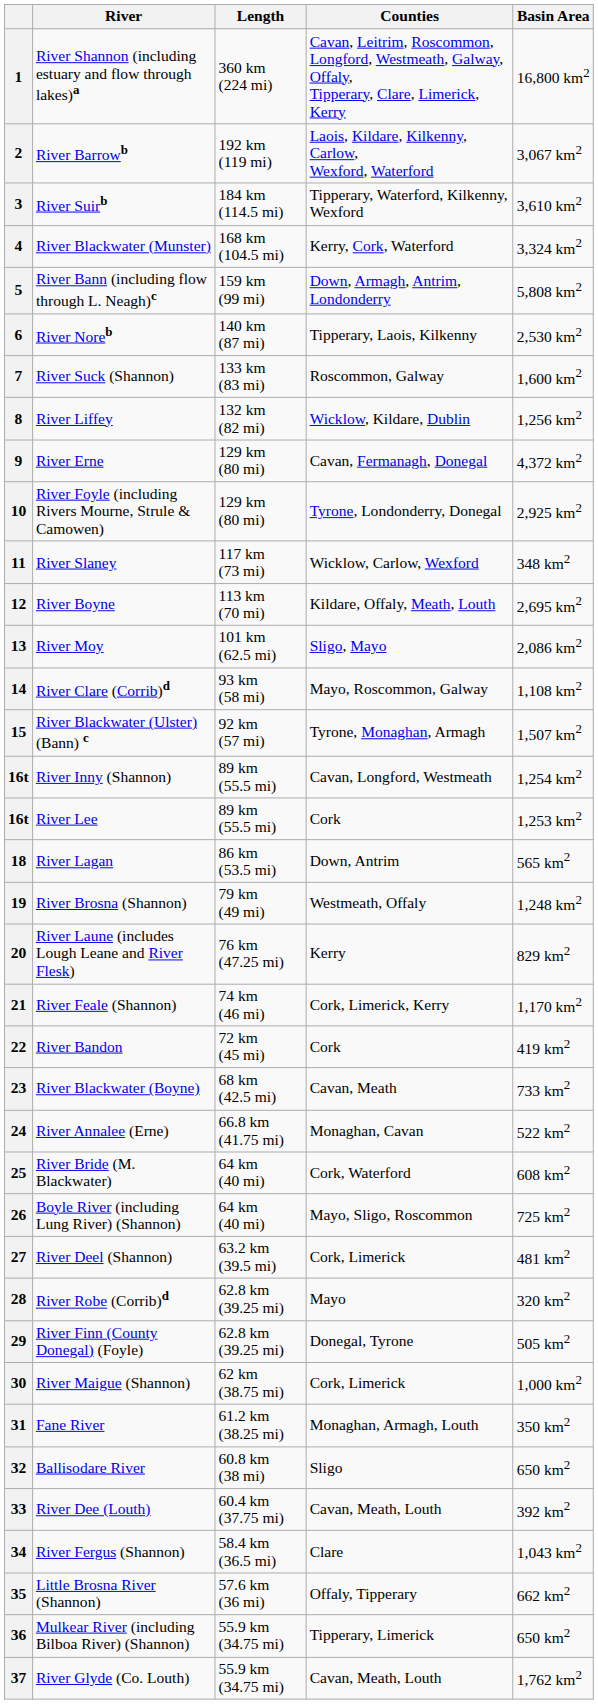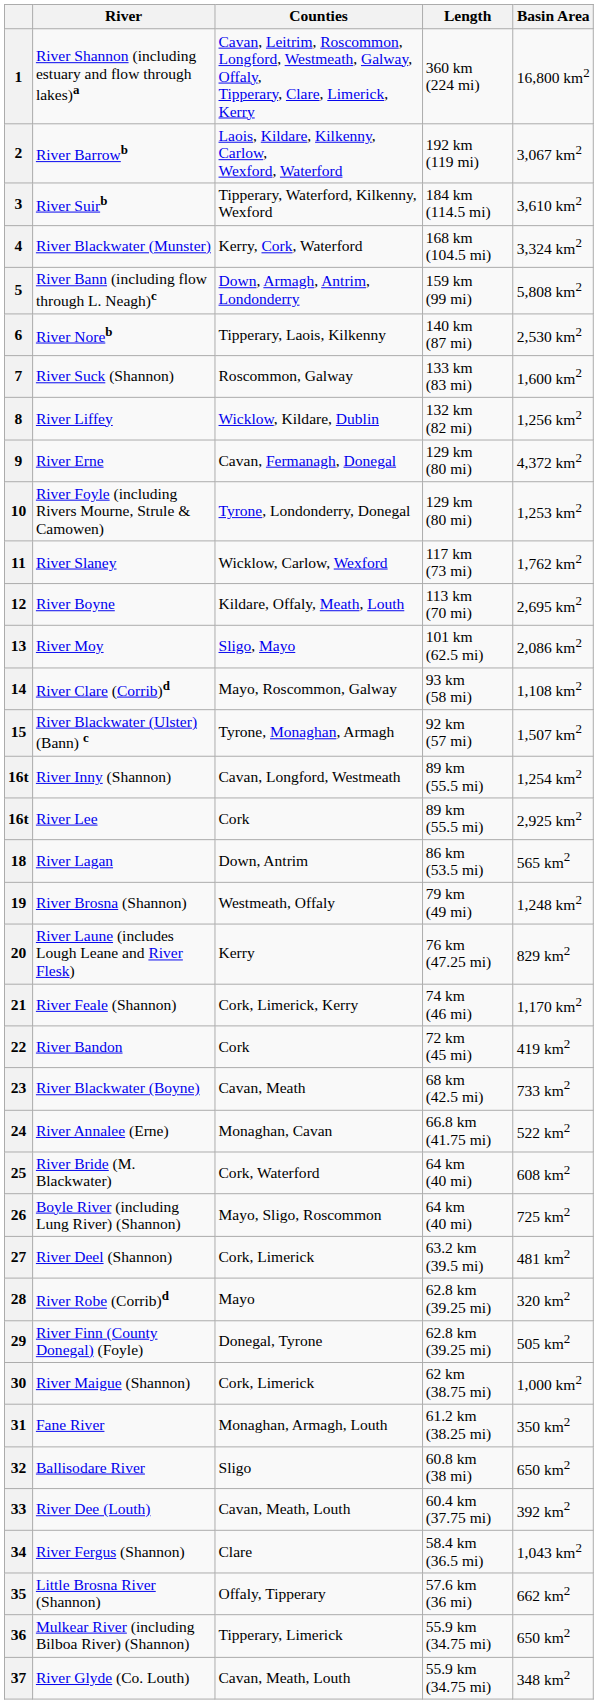 <table class="wikitable sortable">
 <tr>
 <th></th>
 <th>River</th>
+<th>Counties</th>
 <th>Length</th>
-<th>Counties</th>
 <th>Basin Area</th>
 </tr>
 <tr>
 <th>1</th>
 <td><a href='#'>River Shannon</a> (including estuary and flow through lakes)<sup><strong>a</strong></sup></td>
+<td><a href='#'>Cavan</a>, <a href='#'>Leitrim</a>, <a href='#'>Roscommon</a>, <a href='#'>Longford</a>, <a href='#'>Westmeath</a>, <a href='#'>Galway</a>, <a href='#'>Offaly</a>,<br><a href='#'>Tipperary</a>, <a href='#'>Clare</a>, <a href='#'>Limerick</a>, <a href='#'>Kerry</a></td>
 <td>360 km (224 mi)</td>
-<td><a href='#'>Cavan</a>, <a href='#'>Leitrim</a>, <a href='#'>Roscommon</a>, <a href='#'>Longford</a>, <a href='#'>Westmeath</a>, <a href='#'>Galway</a>, <a href='#'>Offaly</a>,<br><a href='#'>Tipperary</a>, <a href='#'>Clare</a>, <a href='#'>Limerick</a>, <a href='#'>Kerry</a></td>
 <td>16,800 km<sup>2</sup></td>
 </tr>
 <tr>
 <th>2</th>
 <td><a href='#'>River Barrow</a><sup><strong>b</strong></sup></td>
+<td><a href='#'>Laois</a>, <a href='#'>Kildare</a>, <a href='#'>Kilkenny</a>, <a href='#'>Carlow</a>,<br><a href='#'>Wexford</a>, <a href='#'>Waterford</a></td>
 <td>192 km (119 mi)</td>
-<td><a href='#'>Laois</a>, <a href='#'>Kildare</a>, <a href='#'>Kilkenny</a>, <a href='#'>Carlow</a>,<br><a href='#'>Wexford</a>, <a href='#'>Waterford</a></td>
 <td>3,067 km<sup>2</sup></td>
 </tr>
 <tr>
 <th>3</th>
 <td><a href='#'>River Suir</a><sup><strong>b</strong></sup></td>
+<td>Tipperary, Waterford, Kilkenny, Wexford</td>
 <td>184 km (114.5 mi)</td>
-<td>Tipperary, Waterford, Kilkenny, Wexford</td>
 <td>3,610 km<sup>2</sup></td>
 </tr>
 <tr>
 <th>4</th>
 <td><a href='#'>River Blackwater (Munster)</a></td>
+<td>Kerry, <a href='#'>Cork</a>, Waterford</td>
 <td>168 km (104.5 mi)</td>
-<td>Kerry, <a href='#'>Cork</a>, Waterford</td>
 <td>3,324 km<sup>2</sup></td>
 </tr>
 <tr>
 <th>5</th>
 <td><a href='#'>River Bann</a> (including flow through L. Neagh)<sup><strong>c</strong></sup></td>
+<td><a href='#'>Down</a>, <a href='#'>Armagh</a>, <a href='#'>Antrim</a>, <a href='#'>Londonderry</a></td>
 <td>159 km (99 mi)</td>
-<td><a href='#'>Down</a>, <a href='#'>Armagh</a>, <a href='#'>Antrim</a>, <a href='#'>Londonderry</a></td>
 <td>5,808 km<sup>2</sup></td>
 </tr>
 <tr>
 <th>6</th>
 <td><a href='#'>River Nore</a><sup><strong>b</strong></sup></td>
+<td>Tipperary, Laois, Kilkenny</td>
 <td>140 km (87 mi)</td>
-<td>Tipperary, Laois, Kilkenny</td>
 <td>2,530 km<sup>2</sup></td>
 </tr>
 <tr>
 <th>7</th>
 <td><a href='#'>River Suck</a> (Shannon)</td>
+<td>Roscommon, Galway</td>
 <td>133 km (83 mi)</td>
-<td>Roscommon, Galway</td>
 <td>1,600 km<sup>2</sup></td>
 </tr>
 <tr>
 <th>8</th>
 <td><a href='#'>River Liffey</a></td>
+<td><a href='#'>Wicklow</a>, Kildare, <a href='#'>Dublin</a></td>
 <td>132 km (82 mi)</td>
-<td><a href='#'>Wicklow</a>, Kildare, <a href='#'>Dublin</a></td>
 <td>1,256 km<sup>2</sup></td>
 </tr>
 <tr>
 <th>9</th>
 <td><a href='#'>River Erne</a></td>
+<td>Cavan, <a href='#'>Fermanagh</a>, <a href='#'>Donegal</a></td>
 <td>129 km (80 mi)</td>
-<td>Cavan, <a href='#'>Fermanagh</a>, <a href='#'>Donegal</a></td>
 <td>4,372 km<sup>2</sup></td>
 </tr>
 <tr>
 <th>10</th>
 <td><a href='#'>River Foyle</a> (including Rivers Mourne, Strule & Camowen)</td>
+<td><a href='#'>Tyrone</a>, Londonderry, Donegal</td>
 <td>129 km (80 mi)</td>
-<td><a href='#'>Tyrone</a>, Londonderry, Donegal</td>
-<td>2,925 km<sup>2</sup></td>
+<td>1,253 km<sup>2</sup></td>
 </tr>
 <tr>
 <th>11</th>
 <td><a href='#'>River Slaney</a></td>
+<td>Wicklow, Carlow, <a href='#'>Wexford</a></td>
 <td>117 km (73 mi)</td>
-<td>Wicklow, Carlow, <a href='#'>Wexford</a></td>
-<td>348 km<sup>2</sup></td>
+<td>1,762 km<sup>2</sup></td>
 </tr>
 <tr>
 <th>12</th>
 <td><a href='#'>River Boyne</a></td>
+<td>Kildare, Offaly, <a href='#'>Meath</a>, <a href='#'>Louth</a></td>
 <td>113 km (70 mi)</td>
-<td>Kildare, Offaly, <a href='#'>Meath</a>, <a href='#'>Louth</a></td>
 <td>2,695 km<sup>2</sup></td>
 </tr>
 <tr>
 <th>13</th>
 <td><a href='#'>River Moy</a></td>
+<td><a href='#'>Sligo</a>, <a href='#'>Mayo</a></td>
 <td>101 km (62.5 mi)</td>
-<td><a href='#'>Sligo</a>, <a href='#'>Mayo</a></td>
 <td>2,086 km<sup>2</sup></td>
 </tr>
 <tr>
 <th>14</th>
 <td><a href='#'>River Clare</a> (<a href='#'>Corrib</a>)<sup><strong>d</strong></sup></td>
+<td>Mayo, Roscommon, Galway</td>
 <td>93 km (58 mi)</td>
-<td>Mayo, Roscommon, Galway</td>
 <td>1,108 km<sup>2</sup></td>
 </tr>
 <tr>
 <th>15</th>
 <td><a href='#'>River Blackwater (Ulster)</a> (Bann) <sup><strong>c</strong></sup></td>
+<td>Tyrone, <a href='#'>Monaghan</a>, Armagh</td>
 <td>92 km (57 mi)</td>
-<td>Tyrone, <a href='#'>Monaghan</a>, Armagh</td>
 <td>1,507 km<sup>2</sup></td>
 </tr>
 <tr>
 <th>16t</th>
 <td><a href='#'>River Inny</a> (Shannon)</td>
+<td>Cavan, Longford, Westmeath</td>
 <td>89 km (55.5 mi)</td>
-<td>Cavan, Longford, Westmeath</td>
 <td>1,254 km<sup>2</sup></td>
 </tr>
 <tr>
 <th>16t</th>
 <td><a href='#'>River Lee</a></td>
+<td>Cork</td>
 <td>89 km (55.5 mi)</td>
-<td>Cork</td>
-<td>1,253 km<sup>2</sup></td>
+<td>2,925 km<sup>2</sup></td>
 </tr>
 <tr>
 <th>18</th>
 <td><a href='#'>River Lagan</a></td>
+<td>Down, Antrim</td>
 <td>86 km (53.5 mi)</td>
-<td>Down, Antrim</td>
 <td>565 km<sup>2</sup></td>
 </tr>
 <tr>
 <th>19</th>
 <td><a href='#'>River Brosna</a> (Shannon)</td>
+<td>Westmeath, Offaly</td>
 <td>79 km (49 mi)</td>
-<td>Westmeath, Offaly</td>
 <td>1,248 km<sup>2</sup></td>
 </tr>
 <tr>
 <th>20</th>
 <td><a href='#'>River Laune</a> (includes Lough Leane and <a href='#'>River Flesk</a>)</td>
+<td>Kerry</td>
 <td>76 km (47.25 mi)</td>
-<td>Kerry</td>
 <td>829 km<sup>2</sup></td>
 </tr>
 <tr>
 <th>21</th>
 <td><a href='#'>River Feale</a> (Shannon)</td>
+<td>Cork, Limerick, Kerry</td>
 <td>74 km (46 mi)</td>
-<td>Cork, Limerick, Kerry</td>
 <td>1,170 km<sup>2</sup></td>
 </tr>
 <tr>
 <th>22</th>
 <td><a href='#'>River Bandon</a></td>
+<td>Cork</td>
 <td>72 km (45 mi)</td>
-<td>Cork</td>
 <td>419 km<sup>2</sup></td>
 </tr>
 <tr>
 <th>23</th>
 <td><a href='#'>River Blackwater (Boyne)</a></td>
+<td>Cavan, Meath</td>
 <td>68 km (42.5 mi)</td>
-<td>Cavan, Meath</td>
 <td>733 km<sup>2</sup></td>
 </tr>
 <tr>
 <th>24</th>
 <td><a href='#'>River Annalee</a> (Erne)</td>
+<td>Monaghan, Cavan</td>
 <td>66.8 km (41.75 mi)</td>
-<td>Monaghan, Cavan</td>
 <td>522 km<sup>2</sup></td>
 </tr>
 <tr>
 <th>25</th>
 <td><a href='#'>River Bride</a> (M. Blackwater)</td>
+<td>Cork, Waterford</td>
 <td>64 km (40 mi)</td>
-<td>Cork, Waterford</td>
 <td>608 km<sup>2</sup></td>
 </tr>
 <tr>
 <th>26</th>
 <td><a href='#'>Boyle River</a> (including Lung River) (Shannon)</td>
+<td>Mayo, Sligo, Roscommon</td>
 <td>64 km (40 mi)</td>
-<td>Mayo, Sligo, Roscommon</td>
 <td>725 km<sup>2</sup></td>
 </tr>
 <tr>
 <th>27</th>
 <td><a href='#'>River Deel</a> (Shannon)</td>
+<td>Cork, Limerick</td>
 <td>63.2 km (39.5 mi)</td>
-<td>Cork, Limerick</td>
 <td>481 km<sup>2</sup></td>
 </tr>
 <tr>
 <th>28</th>
 <td><a href='#'>River Robe</a> (Corrib)<sup><strong>d</strong></sup></td>
+<td>Mayo</td>
 <td>62.8 km (39.25 mi)</td>
-<td>Mayo</td>
 <td>320 km<sup>2</sup></td>
 </tr>
 <tr>
 <th>29</th>
 <td><a href='#'>River Finn (County Donegal)</a> (Foyle)</td>
+<td>Donegal, Tyrone</td>
 <td>62.8 km (39.25 mi)</td>
-<td>Donegal, Tyrone</td>
 <td>505 km<sup>2</sup></td>
 </tr>
 <tr>
 <th>30</th>
 <td><a href='#'>River Maigue</a> (Shannon)</td>
+<td>Cork, Limerick</td>
 <td>62 km (38.75 mi)</td>
-<td>Cork, Limerick</td>
 <td>1,000 km<sup>2</sup></td>
 </tr>
 <tr>
 <th>31</th>
 <td><a href='#'>Fane River</a></td>
+<td>Monaghan, Armagh, Louth</td>
 <td>61.2 km (38.25 mi)</td>
-<td>Monaghan, Armagh, Louth</td>
 <td>350 km<sup>2</sup></td>
 </tr>
 <tr>
 <th>32</th>
 <td><a href='#'>Ballisodare River</a></td>
+<td>Sligo</td>
 <td>60.8 km (38 mi)</td>
-<td>Sligo</td>
 <td>650 km<sup>2</sup></td>
 </tr>
 <tr>
 <th>33</th>
 <td><a href='#'>River Dee (Louth)</a></td>
+<td>Cavan, Meath, Louth</td>
 <td>60.4 km (37.75 mi)</td>
-<td>Cavan, Meath, Louth</td>
 <td>392 km<sup>2</sup></td>
 </tr>
 <tr>
 <th>34</th>
 <td><a href='#'>River Fergus</a> (Shannon)</td>
+<td>Clare</td>
 <td>58.4 km (36.5 mi)</td>
-<td>Clare</td>
 <td>1,043 km<sup>2</sup></td>
 </tr>
 <tr>
 <th>35</th>
 <td><a href='#'>Little Brosna River</a> (Shannon)</td>
+<td>Offaly, Tipperary</td>
 <td>57.6 km (36 mi)</td>
-<td>Offaly, Tipperary</td>
 <td>662 km<sup>2</sup></td>
 </tr>
 <tr>
 <th>36</th>
 <td><a href='#'>Mulkear River</a> (including Bilboa River) (Shannon)</td>
+<td>Tipperary, Limerick</td>
 <td>55.9 km (34.75 mi)</td>
-<td>Tipperary, Limerick</td>
 <td>650 km<sup>2</sup></td>
 </tr>
 <tr>
 <th>37</th>
 <td><a href='#'>River Glyde</a> (Co. Louth)</td>
+<td>Cavan, Meath, Louth</td>
 <td>55.9 km (34.75 mi)</td>
-<td>Cavan, Meath, Louth</td>
-<td>1,762 km<sup>2</sup></td>
+<td>348 km<sup>2</sup></td>
 </tr>
 </table>
